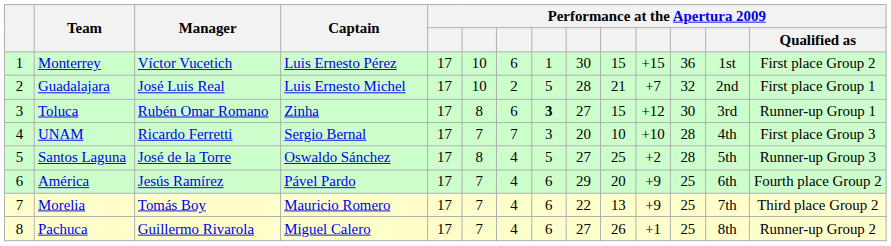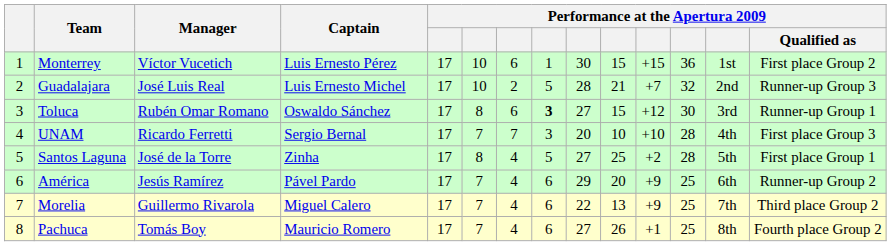 <table class="wikitable" style="text-align: center;">
 <tr>
 <th width=25; rowspan=2></th>
 <th width=100; rowspan=2>Team</th>
 <th width=150; rowspan=2>Manager</th>
 <th width=150; rowspan=2>Captain</th>
 <th colspan=10>Performance at the <a href='#'>Apertura 2009</a></th>
 </tr>
 <tr>
 <th width=30></th>
 <th width=30></th>
 <th width=30></th>
 <th width=30></th>
 <th width=30></th>
 <th width=30></th>
 <th width=30></th>
 <th width=30></th>
 <th width=40></th>
 <th width=140>Qualified as</th>
 </tr>
 <tr style="background:#ccffcc;">
 <td>1</td>
 <td style="text-align: left;"><a href='#'>Monterrey</a></td>
 <td style="text-align: left;"> <a href='#'>Víctor Vucetich</a></td>
 <td style="text-align: left;"> <a href='#'>Luis Ernesto Pérez</a></td>
 <td>17</td>
 <td>10</td>
 <td>6</td>
 <td>1</td>
 <td>30</td>
 <td>15</td>
 <td>+15</td>
 <td>36</td>
 <td>1st</td>
 <td>First place Group 2</td>
 </tr>
 <tr style="background:#ccffcc;">
 <td>2</td>
 <td style="text-align: left;"><a href='#'>Guadalajara</a></td>
 <td style="text-align: left;"> <a href='#'>José Luis Real</a></td>
 <td style="text-align: left;"> <a href='#'>Luis Ernesto Michel</a></td>
 <td>17</td>
 <td>10</td>
 <td>2</td>
 <td>5</td>
 <td>28</td>
 <td>21</td>
 <td>+7</td>
 <td>32</td>
 <td>2nd</td>
-<td>First place Group 1</td>
+<td>Runner-up Group 3</td>
 </tr>
 <tr style="background:#ccffcc;">
 <td>3</td>
 <td style="text-align: left;"><a href='#'>Toluca</a></td>
 <td style="text-align: left;"> <a href='#'>Rubén Omar Romano</a></td>
-<td style="text-align: left;"> <a href='#'>Zinha</a></td>
+<td style="text-align: left;"> <a href='#'>Oswaldo Sánchez</a></td>
 <td>17</td>
 <td>8</td>
 <td>6</td>
 <td><strong>3</strong></td>
 <td>27</td>
 <td>15</td>
 <td>+12</td>
 <td>30</td>
 <td>3rd</td>
 <td>Runner-up Group 1</td>
 </tr>
 <tr style="background:#ccffcc;">
 <td>4</td>
 <td style="text-align: left;"><a href='#'>UNAM</a></td>
 <td style="text-align: left;"> <a href='#'>Ricardo Ferretti</a></td>
 <td style="text-align: left;"> <a href='#'>Sergio Bernal</a></td>
 <td>17</td>
 <td>7</td>
 <td>7</td>
 <td>3</td>
 <td>20</td>
 <td>10</td>
 <td>+10</td>
 <td>28</td>
 <td>4th</td>
 <td>First place Group 3</td>
 </tr>
 <tr style="background:#ccffcc;">
 <td>5</td>
 <td style="text-align: left;"><a href='#'>Santos Laguna</a></td>
 <td style="text-align: left;"> <a href='#'>José de la Torre</a></td>
-<td style="text-align: left;"> <a href='#'>Oswaldo Sánchez</a></td>
+<td style="text-align: left;"> <a href='#'>Zinha</a></td>
 <td>17</td>
 <td>8</td>
 <td>4</td>
 <td>5</td>
 <td>27</td>
 <td>25</td>
 <td>+2</td>
 <td>28</td>
 <td>5th</td>
-<td>Runner-up Group 3</td>
+<td>First place Group 1</td>
 </tr>
 <tr style="background:#ccffcc;">
 <td>6</td>
 <td style="text-align: left;"><a href='#'>América</a></td>
 <td style="text-align: left;"> <a href='#'>Jesús Ramírez</a></td>
 <td style="text-align: left;"> <a href='#'>Pável Pardo</a></td>
 <td>17</td>
 <td>7</td>
 <td>4</td>
 <td>6</td>
 <td>29</td>
 <td>20</td>
 <td>+9</td>
 <td>25</td>
 <td>6th</td>
-<td>Fourth place Group 2</td>
+<td>Runner-up Group 2</td>
 </tr>
 <tr style="background:#ffffcc;">
 <td>7</td>
 <td style="text-align: left;"><a href='#'>Morelia</a></td>
-<td style="text-align: left;"> <a href='#'>Tomás Boy</a></td>
-<td style="text-align: left;"> <a href='#'>Mauricio Romero</a></td>
+<td style="text-align: left;"> <a href='#'>Guillermo Rivarola</a></td>
+<td style="text-align: left;"> <a href='#'>Miguel Calero</a></td>
 <td>17</td>
 <td>7</td>
 <td>4</td>
 <td>6</td>
 <td>22</td>
 <td>13</td>
 <td>+9</td>
 <td>25</td>
 <td>7th</td>
 <td>Third place Group 2</td>
 </tr>
 <tr style="background:#ffffcc;">
 <td>8</td>
 <td style="text-align: left;"><a href='#'>Pachuca</a></td>
-<td style="text-align: left;"> <a href='#'>Guillermo Rivarola</a></td>
-<td style="text-align: left;"> <a href='#'>Miguel Calero</a></td>
+<td style="text-align: left;"> <a href='#'>Tomás Boy</a></td>
+<td style="text-align: left;"> <a href='#'>Mauricio Romero</a></td>
 <td>17</td>
 <td>7</td>
 <td>4</td>
 <td>6</td>
 <td>27</td>
 <td>26</td>
 <td>+1</td>
 <td>25</td>
 <td>8th</td>
-<td>Runner-up Group 2</td>
+<td>Fourth place Group 2</td>
 </tr>
 </table>
